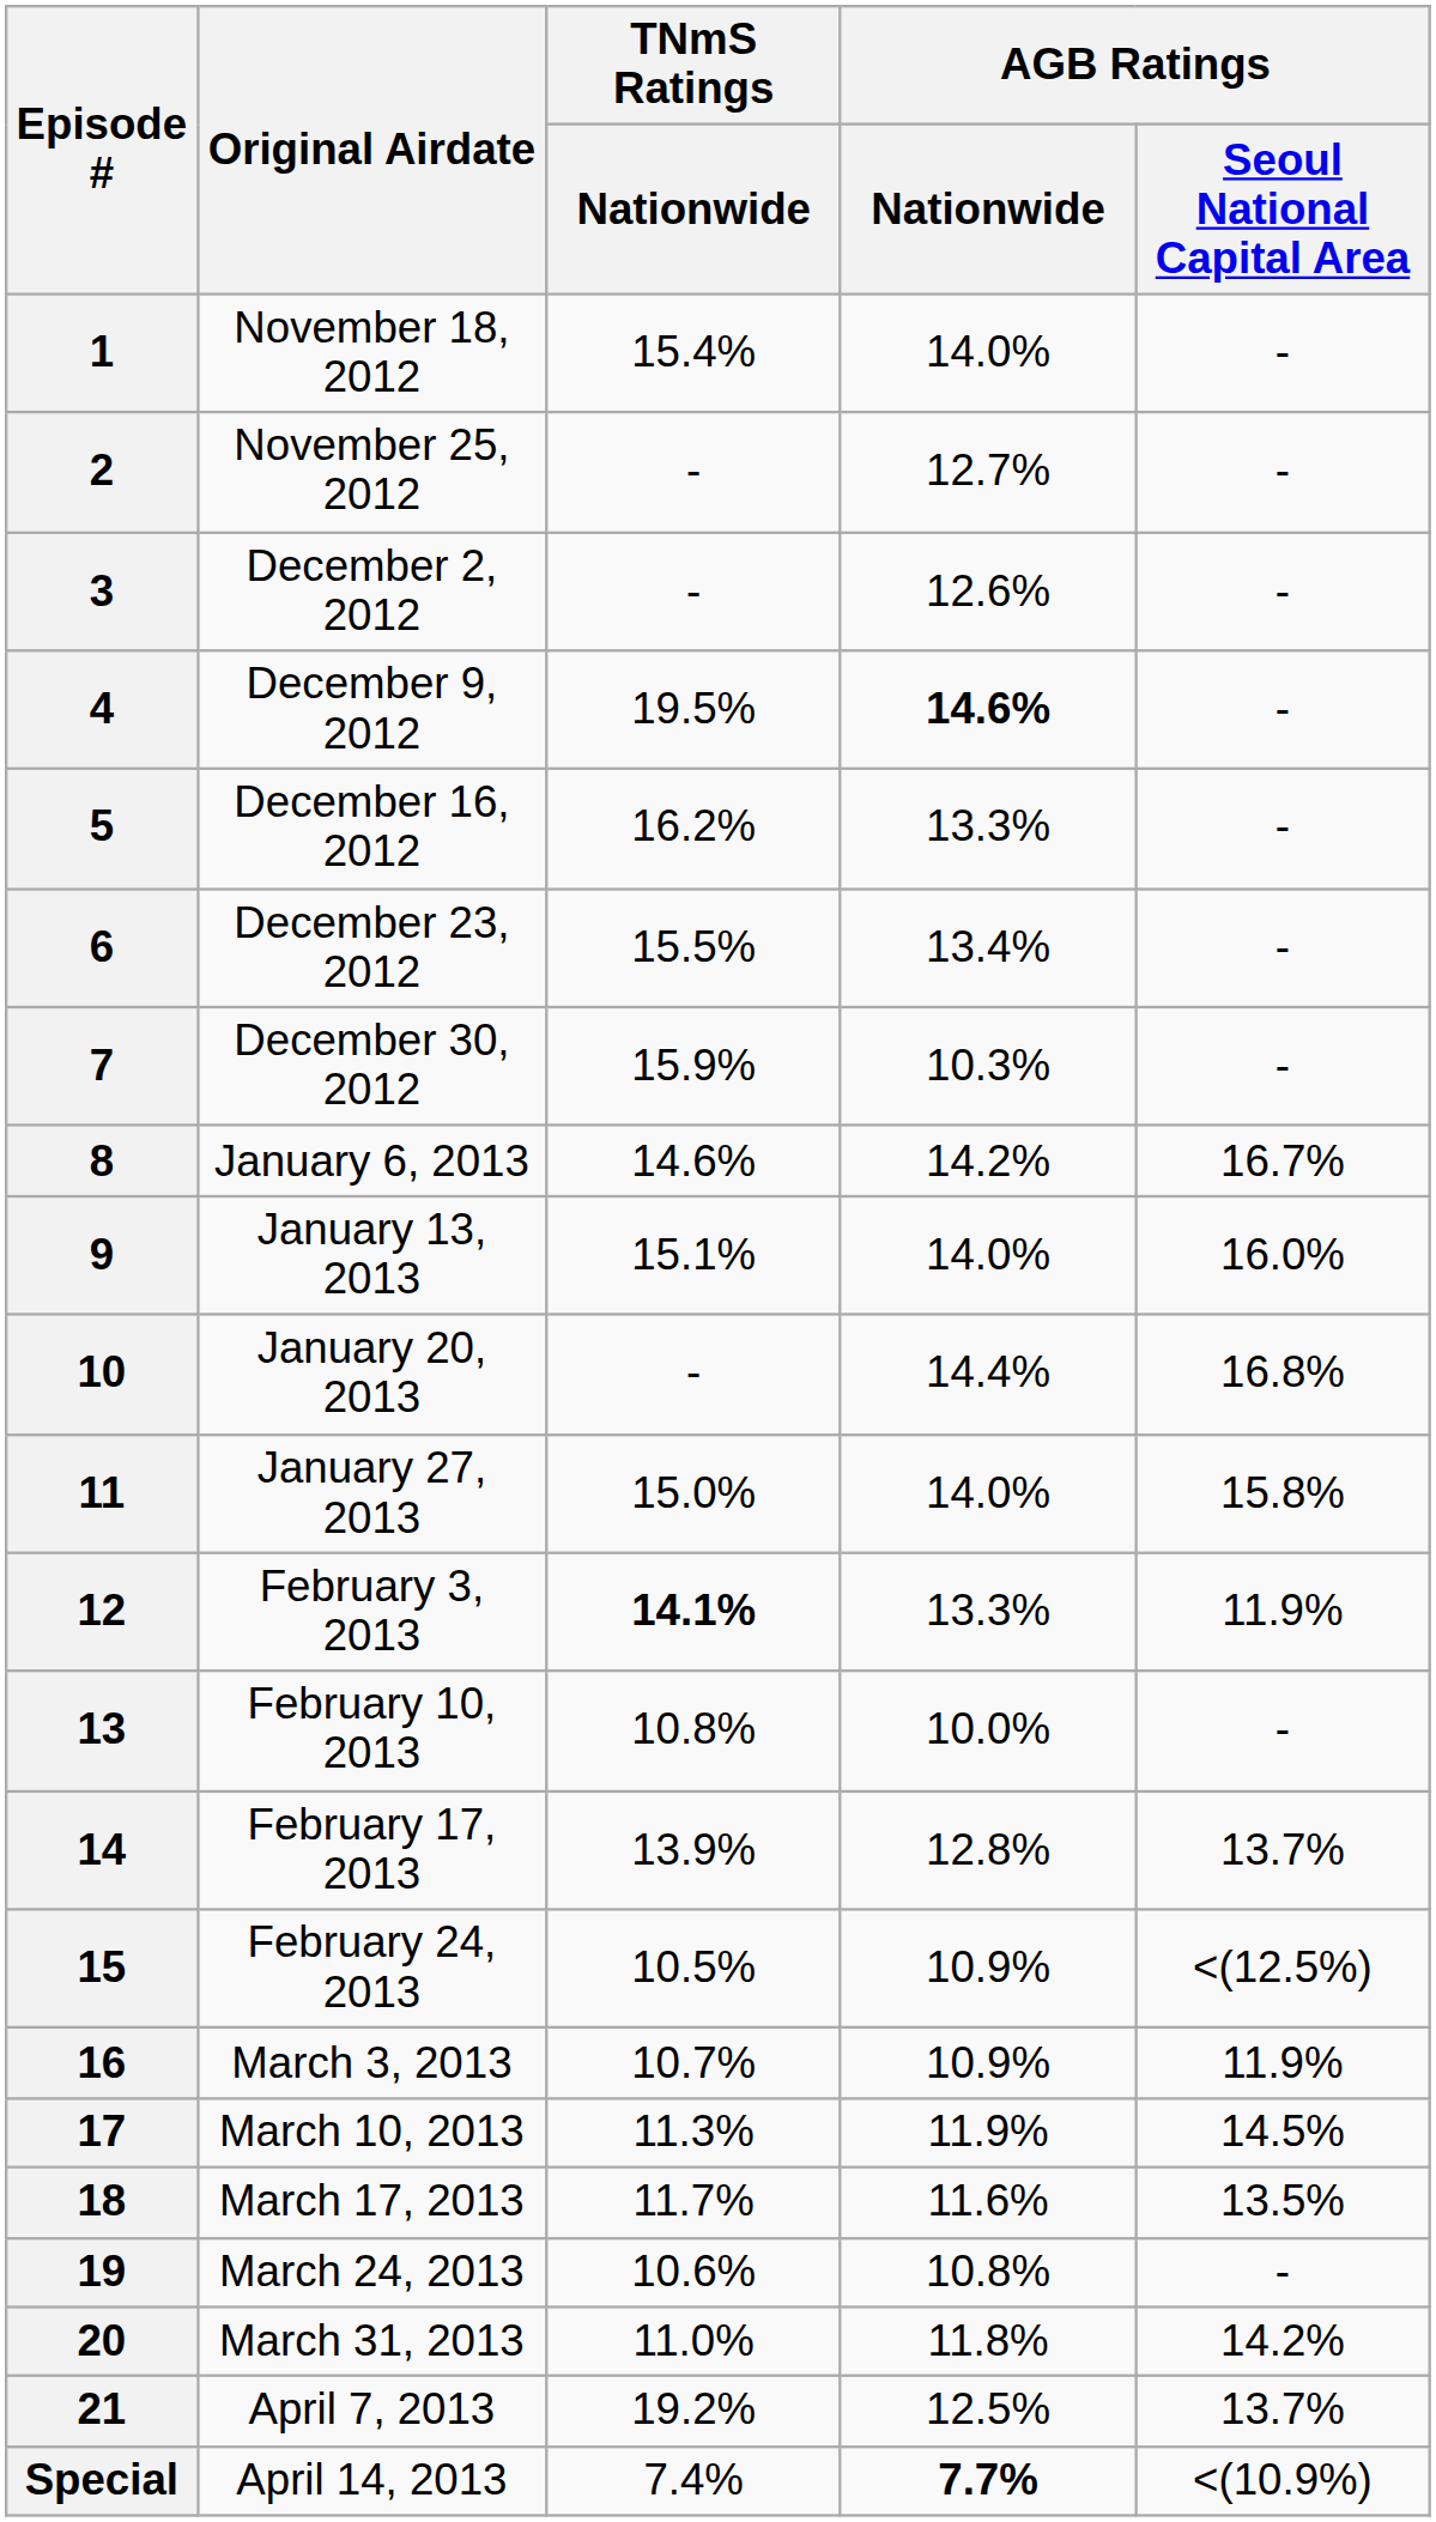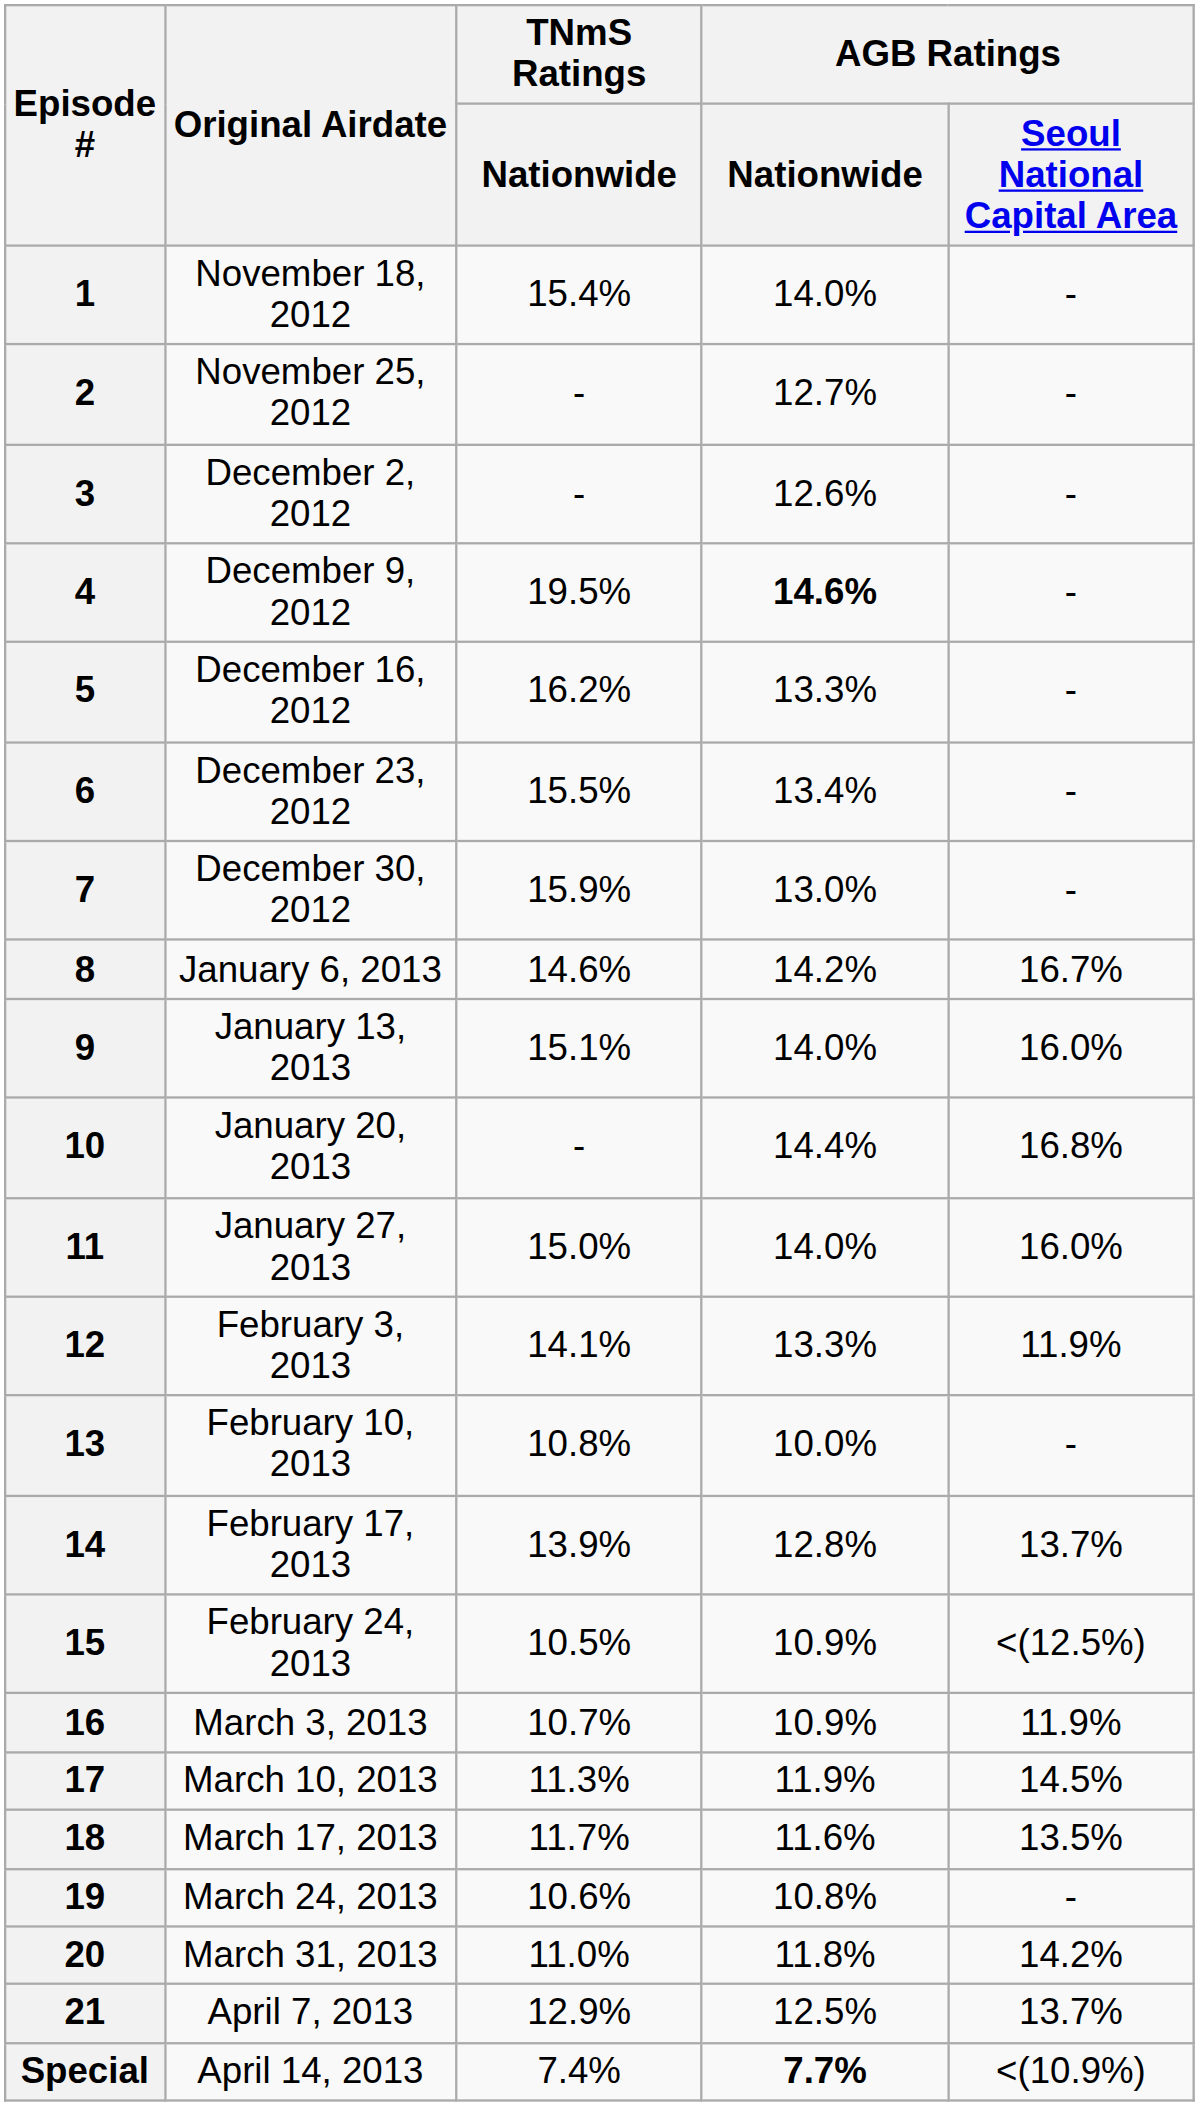 <table class=wikitable style="text-align:center">
 <tr>
 <th rowspan="2" style="width:40px;">Episode #</th>
 <th rowspan="2" style="width:120px;">Original Airdate</th>
 <th>TNmS Ratings</th>
 <th colspan="2">AGB Ratings</th>
 </tr>
 <tr>
 <th width=100>Nationwide</th>
 <th width=100>Nationwide</th>
 <th width=100><a href='#'>Seoul National Capital Area</a></th>
 </tr>
 <tr>
 <th>1</th>
 <td>November 18, 2012</td>
 <td>15.4%</td>
 <td>14.0%</td>
 <td>-</td>
 </tr>
 <tr>
 <th>2</th>
 <td>November 25, 2012</td>
 <td>-</td>
 <td>12.7%</td>
 <td>-</td>
 </tr>
 <tr>
 <th>3</th>
 <td>December 2, 2012</td>
 <td>-</td>
 <td>12.6%</td>
 <td>-</td>
 </tr>
 <tr>
 <th>4</th>
 <td>December 9, 2012</td>
 <td>19.5%</td>
 <td><span><strong>14.6%</strong></span></td>
 <td>-</td>
 </tr>
 <tr>
 <th>5</th>
 <td>December 16, 2012</td>
 <td>16.2%</td>
 <td>13.3%</td>
 <td>-</td>
 </tr>
 <tr>
 <th>6</th>
 <td>December 23, 2012</td>
 <td>15.5%</td>
 <td>13.4%</td>
 <td>-</td>
 </tr>
 <tr>
 <th>7</th>
 <td>December 30, 2012</td>
 <td>15.9%</td>
-<td>10.3%</td>
+<td>13.0%</td>
 <td>-</td>
 </tr>
 <tr>
 <th>8</th>
 <td>January 6, 2013</td>
 <td>14.6%</td>
 <td>14.2%</td>
 <td>16.7%</td>
 </tr>
 <tr>
 <th>9</th>
 <td>January 13, 2013</td>
 <td>15.1%</td>
 <td>14.0%</td>
 <td>16.0%</td>
 </tr>
 <tr>
 <th>10</th>
 <td>January 20, 2013</td>
 <td>-</td>
 <td>14.4%</td>
 <td>16.8%</td>
 </tr>
 <tr>
 <th>11</th>
 <td>January 27, 2013</td>
 <td>15.0%</td>
 <td>14.0%</td>
-<td>15.8%</td>
+<td>16.0%</td>
 </tr>
 <tr>
 <th>12</th>
 <td>February 3, 2013</td>
-<td><strong>14.1%</strong></td>
+<td>14.1%</td>
 <td>13.3%</td>
 <td>11.9%</td>
 </tr>
 <tr>
 <th>13</th>
 <td>February 10, 2013</td>
 <td>10.8%</td>
 <td>10.0%</td>
 <td>-</td>
 </tr>
 <tr>
 <th>14</th>
 <td>February 17, 2013</td>
 <td>13.9%</td>
 <td>12.8%</td>
 <td>13.7%</td>
 </tr>
 <tr>
 <th>15</th>
 <td>February 24, 2013</td>
 <td>10.5%</td>
 <td>10.9%</td>
 <td><(12.5%)</td>
 </tr>
 <tr>
 <th>16</th>
 <td>March 3, 2013</td>
 <td>10.7%</td>
 <td>10.9%</td>
 <td>11.9%</td>
 </tr>
 <tr>
 <th>17</th>
 <td>March 10, 2013</td>
 <td>11.3%</td>
 <td>11.9%</td>
 <td>14.5%</td>
 </tr>
 <tr>
 <th>18</th>
 <td>March 17, 2013</td>
 <td>11.7%</td>
 <td>11.6%</td>
 <td>13.5%</td>
 </tr>
 <tr>
 <th>19</th>
 <td>March 24, 2013</td>
 <td>10.6%</td>
 <td>10.8%</td>
 <td>-</td>
 </tr>
 <tr>
 <th>20</th>
 <td>March 31, 2013</td>
 <td>11.0%</td>
 <td>11.8%</td>
 <td>14.2%</td>
 </tr>
 <tr>
 <th>21</th>
 <td>April 7, 2013</td>
-<td>19.2%</td>
+<td>12.9%</td>
 <td>12.5%</td>
 <td>13.7%</td>
 </tr>
 <tr>
 <th>Special</th>
 <td>April 14, 2013</td>
 <td>7.4%</td>
 <td><span><strong>7.7%</strong></span></td>
 <td><(10.9%)</td>
 </tr>
 </table>
